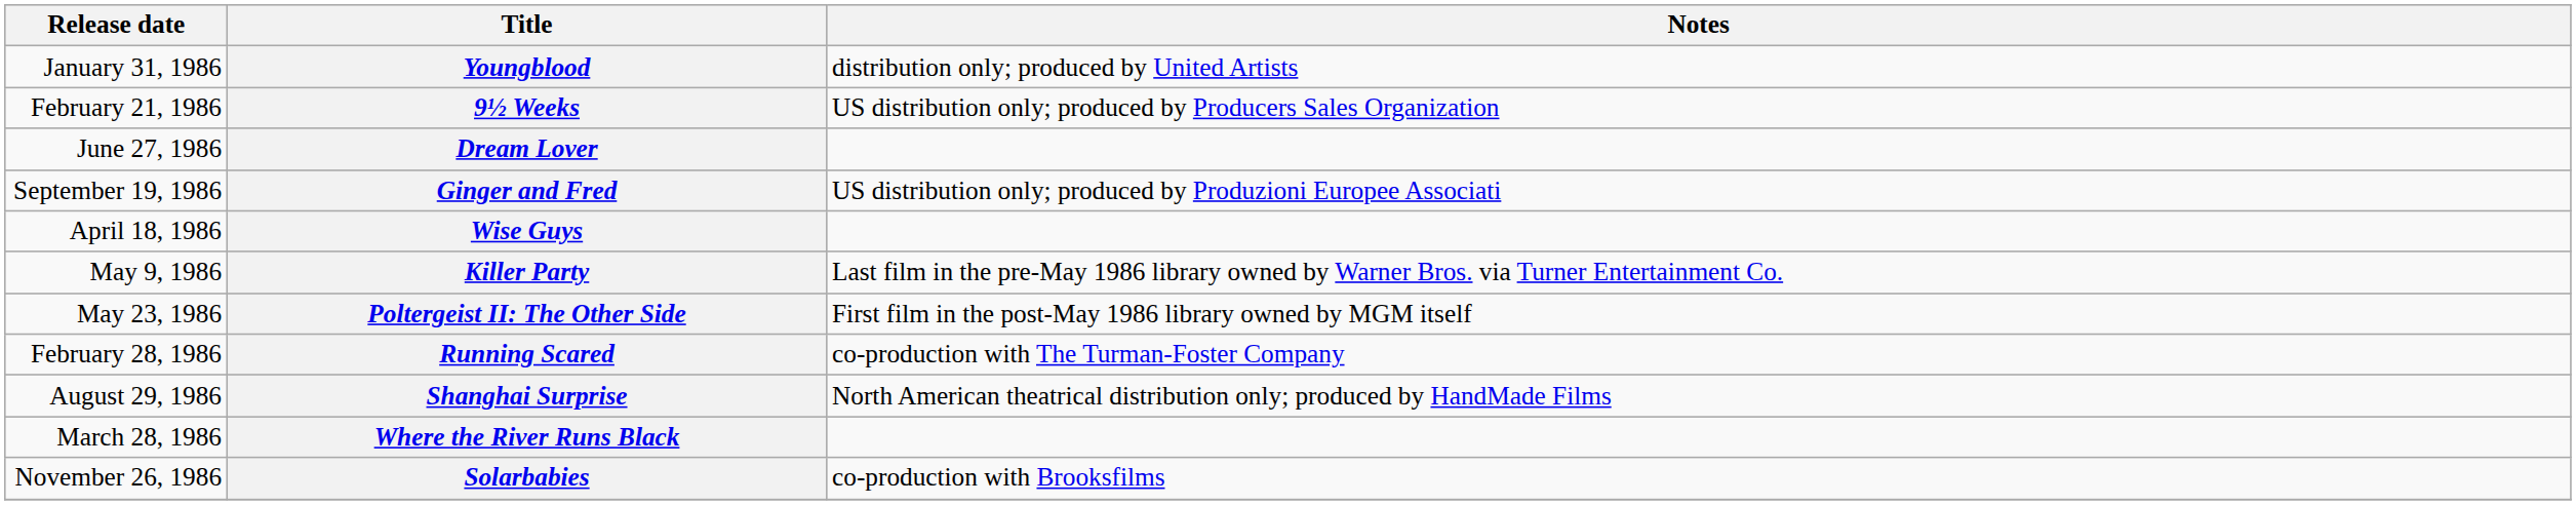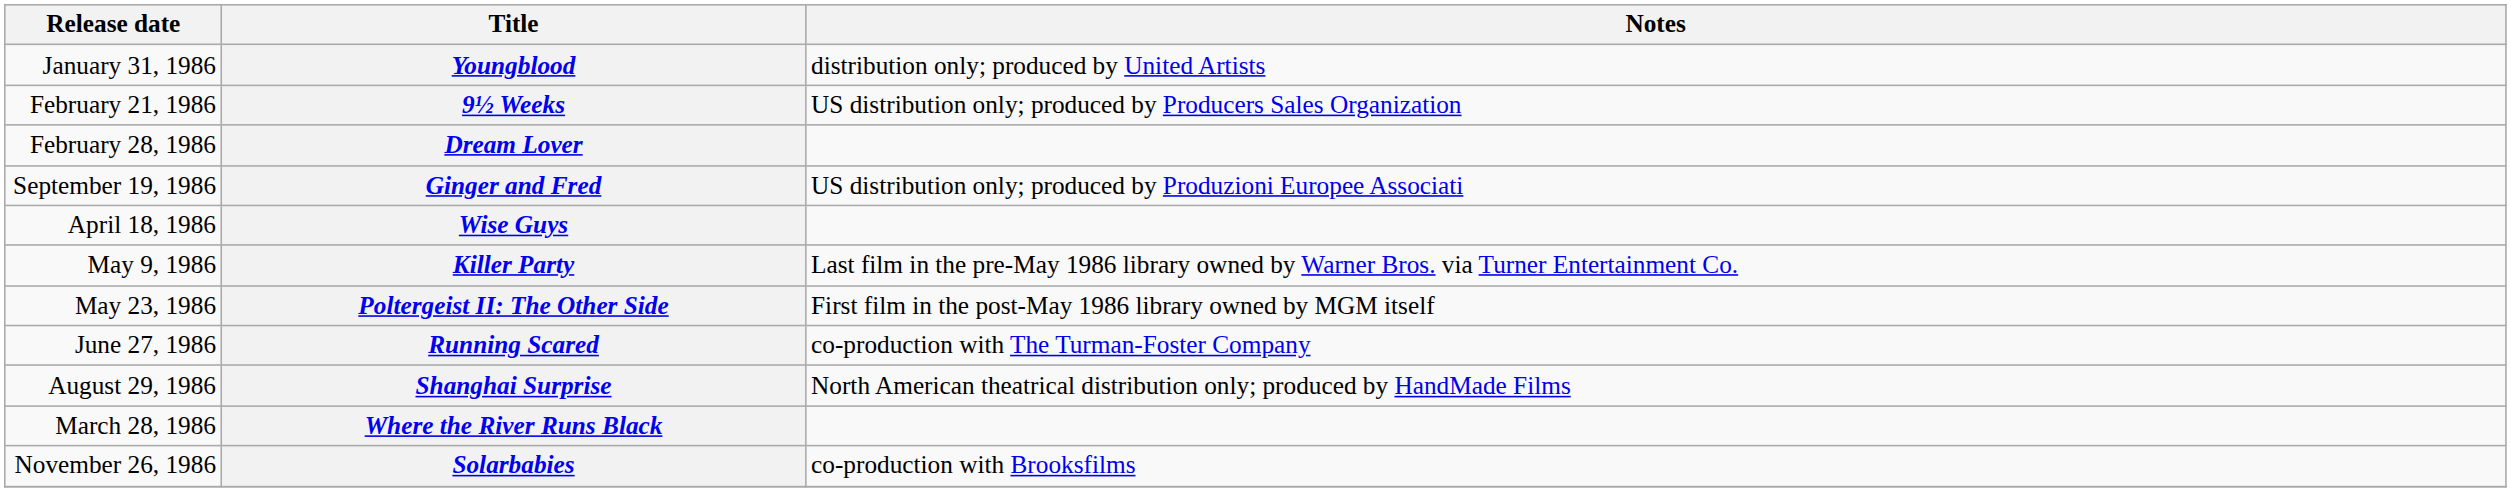 <table class="wikitable sortable" style="width:100%;">
 <tr>
 <th scope="col" style="width:130px;">Release date</th>
 <th>Title</th>
 <th>Notes</th>
 </tr>
 <tr>
 <td style="text-align:right;">January 31, 1986</td>
 <th scope="row"><em><a href='#'>Youngblood</a></em></th>
 <td>distribution only; produced by <a href='#'>United Artists</a></td>
 </tr>
 <tr>
 <td style="text-align:right;">February 21, 1986</td>
 <th scope="row"><em><a href='#'>9½ Weeks</a></em></th>
 <td>US distribution only; produced by <a href='#'>Producers Sales Organization</a></td>
 </tr>
 <tr>
-<td style="text-align:right;">June 27, 1986</td>
+<td style="text-align:right;">February 28, 1986</td>
 <th scope="row"><em><a href='#'>Dream Lover</a></em></th>
 <td></td>
 </tr>
 <tr>
 <td style="text-align:right;">September 19, 1986</td>
 <th scope="row"><em><a href='#'>Ginger and Fred</a></em></th>
 <td>US distribution only; produced by <a href='#'>Produzioni Europee Associati</a></td>
 </tr>
 <tr>
 <td style="text-align:right;">April 18, 1986</td>
 <th scope="row"><em><a href='#'>Wise Guys</a></em></th>
 <td></td>
 </tr>
 <tr>
 <td style="text-align:right;">May 9, 1986</td>
 <th scope="row"><em><a href='#'>Killer Party</a></em></th>
 <td>Last film in the pre-May 1986 library owned by <a href='#'>Warner Bros.</a> via <a href='#'>Turner Entertainment Co.</a></td>
 </tr>
 <tr>
 <td style="text-align:right;">May 23, 1986</td>
 <th scope="row"><em><a href='#'>Poltergeist II: The Other Side</a></em></th>
 <td>First film in the post-May 1986 library owned by MGM itself</td>
 </tr>
 <tr>
-<td style="text-align:right;">February 28, 1986</td>
+<td style="text-align:right;">June 27, 1986</td>
 <th scope="row"><em><a href='#'>Running Scared</a></em></th>
 <td>co-production with <a href='#'>The Turman-Foster Company</a></td>
 </tr>
 <tr>
 <td style="text-align:right;">August 29, 1986</td>
 <th scope="row"><em><a href='#'>Shanghai Surprise</a></em></th>
 <td>North American theatrical distribution only; produced by <a href='#'>HandMade Films</a></td>
 </tr>
 <tr>
 <td style="text-align:right;">March 28, 1986</td>
 <th scope="row"><em><a href='#'>Where the River Runs Black</a></em></th>
 <td></td>
 </tr>
 <tr>
 <td style="text-align:right;">November 26, 1986</td>
 <th scope="row"><em><a href='#'>Solarbabies</a></em></th>
 <td>co-production with <a href='#'>Brooksfilms</a></td>
 </tr>
 <tr>
 </tr>
 </table>
